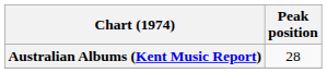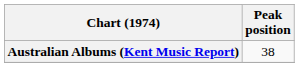 <table class="wikitable plainrowheaders sortable" style="text-align:center;">
 <tr>
 <th>Chart (1974)</th>
 <th>Peak<br>position</th>
 </tr>
 <tr>
 <th scope=row>Australian Albums (<a href='#'>Kent Music Report</a>)</th>
-<td align="center">28</td>
+<td align="center">38</td>
 </tr>
 <tr>
 </tr>
 <tr>
 </tr>
 <tr>
 </tr>
 </table>
